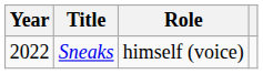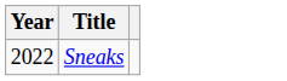 <table class="wikitable sortable">
 <tr>
 <th>Year</th>
 <th>Title</th>
-<th>Role</th>
 <th></th>
 </tr>
 <tr>
 <td>2022</td>
 <td><em><a href='#'>Sneaks</a></em></td>
-<td>himself (voice)</td>
 <td></td>
 </tr>
 </table>
